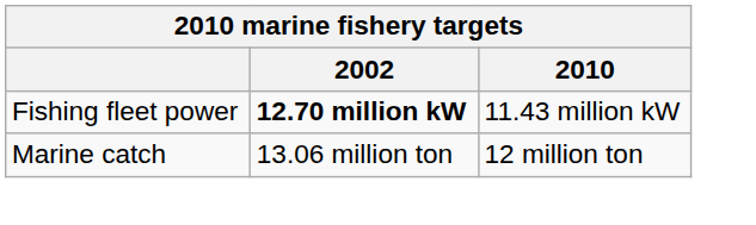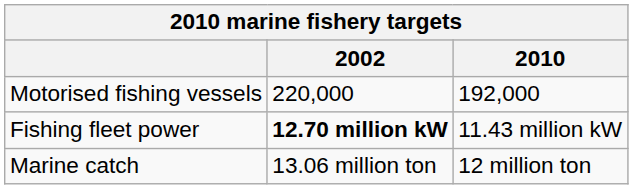 <table class="wikitable">
 <tr>
 <th colspan=3 align="left" width="400px"><strong>2010 marine fishery targets</strong></th>
 </tr>
 <tr>
 <th></th>
 <th>2002</th>
 <th>2010</th>
+</tr>
+<tr>
+<td>Motorised fishing vessels</td>
+<td>220,000</td>
+<td>192,000</td>
 </tr>
 <tr>
 <td>Fishing fleet power</td>
 <td><strong>12.70 million kW</strong></td>
 <td>11.43 million kW</td>
 </tr>
 <tr>
 <td>Marine catch</td>
 <td>13.06 million ton</td>
 <td>12 million ton</td>
 </tr>
 </table>
